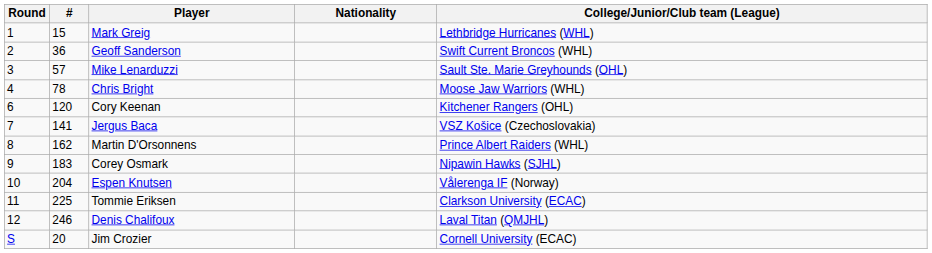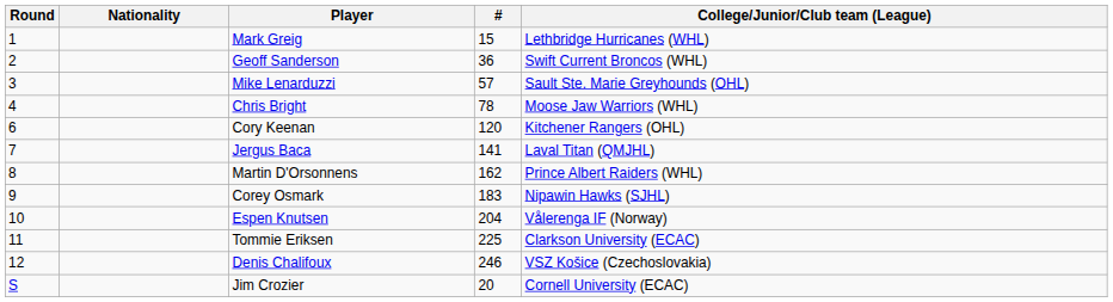 <table class="wikitable">
 <tr align="center">
 <th bgcolor="#DDDDFF" width="4.0%">Round</th>
+<th bgcolor="#DDDDFF" width="14.5%">Nationality</th>
+<th bgcolor="#DDDDFF" width="21.0%">Player</th>
 <th bgcolor="#DDDDFF" width="4.0%">#</th>
-<th bgcolor="#DDDDFF" width="21.0%">Player</th>
-<th bgcolor="#DDDDFF" width="14.5%">Nationality</th>
 <th bgcolor="#DDDDFF" width="50.0%">College/Junior/Club team (League)</th>
 </tr>
 <tr>
 <td>1</td>
+<td></td>
+<td><a href='#'>Mark Greig</a></td>
 <td>15</td>
-<td><a href='#'>Mark Greig</a></td>
-<td></td>
 <td><a href='#'>Lethbridge Hurricanes</a> (<a href='#'>WHL</a>)</td>
 </tr>
 <tr>
 <td>2</td>
+<td></td>
+<td><a href='#'>Geoff Sanderson</a></td>
 <td>36</td>
-<td><a href='#'>Geoff Sanderson</a></td>
-<td></td>
 <td><a href='#'>Swift Current Broncos</a> (WHL)</td>
 </tr>
 <tr>
 <td>3</td>
+<td></td>
+<td><a href='#'>Mike Lenarduzzi</a></td>
 <td>57</td>
-<td><a href='#'>Mike Lenarduzzi</a></td>
-<td></td>
 <td><a href='#'>Sault Ste. Marie Greyhounds</a> (<a href='#'>OHL</a>)</td>
 </tr>
 <tr>
 <td>4</td>
+<td></td>
+<td><a href='#'>Chris Bright</a></td>
 <td>78</td>
-<td><a href='#'>Chris Bright</a></td>
-<td></td>
 <td><a href='#'>Moose Jaw Warriors</a> (WHL)</td>
 </tr>
 <tr>
 <td>6</td>
+<td></td>
+<td>Cory Keenan</td>
 <td>120</td>
-<td>Cory Keenan</td>
-<td></td>
 <td><a href='#'>Kitchener Rangers</a> (OHL)</td>
 </tr>
 <tr>
 <td>7</td>
+<td></td>
+<td><a href='#'>Jergus Baca</a></td>
 <td>141</td>
-<td><a href='#'>Jergus Baca</a></td>
-<td></td>
-<td><a href='#'>VSZ Košice</a> (Czechoslovakia)</td>
+<td><a href='#'>Laval Titan</a> (<a href='#'>QMJHL</a>)</td>
 </tr>
 <tr>
 <td>8</td>
+<td></td>
+<td>Martin D'Orsonnens</td>
 <td>162</td>
-<td>Martin D'Orsonnens</td>
-<td></td>
 <td><a href='#'>Prince Albert Raiders</a> (WHL)</td>
 </tr>
 <tr>
 <td>9</td>
+<td></td>
+<td>Corey Osmark</td>
 <td>183</td>
-<td>Corey Osmark</td>
-<td></td>
 <td><a href='#'>Nipawin Hawks</a> (<a href='#'>SJHL</a>)</td>
 </tr>
 <tr>
 <td>10</td>
+<td></td>
+<td><a href='#'>Espen Knutsen</a></td>
 <td>204</td>
-<td><a href='#'>Espen Knutsen</a></td>
-<td></td>
 <td><a href='#'>Vålerenga IF</a> (Norway)</td>
 </tr>
 <tr>
 <td>11</td>
+<td></td>
+<td>Tommie Eriksen</td>
 <td>225</td>
-<td>Tommie Eriksen</td>
-<td></td>
 <td><a href='#'>Clarkson University</a> (<a href='#'>ECAC</a>)</td>
 </tr>
 <tr>
 <td>12</td>
+<td></td>
+<td><a href='#'>Denis Chalifoux</a></td>
 <td>246</td>
-<td><a href='#'>Denis Chalifoux</a></td>
-<td></td>
-<td><a href='#'>Laval Titan</a> (<a href='#'>QMJHL</a>)</td>
+<td><a href='#'>VSZ Košice</a> (Czechoslovakia)</td>
 </tr>
 <tr>
 <td><a href='#'>S</a></td>
+<td></td>
+<td>Jim Crozier</td>
 <td>20</td>
-<td>Jim Crozier</td>
-<td></td>
 <td><a href='#'>Cornell University</a> (ECAC)</td>
 </tr>
 </table>
